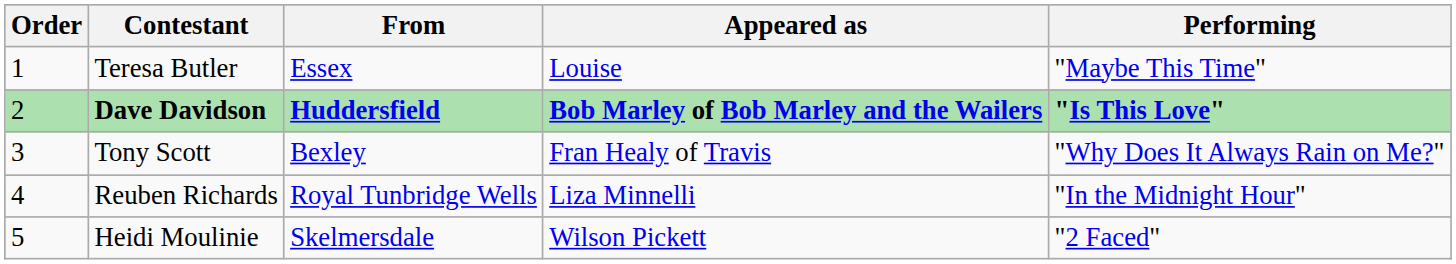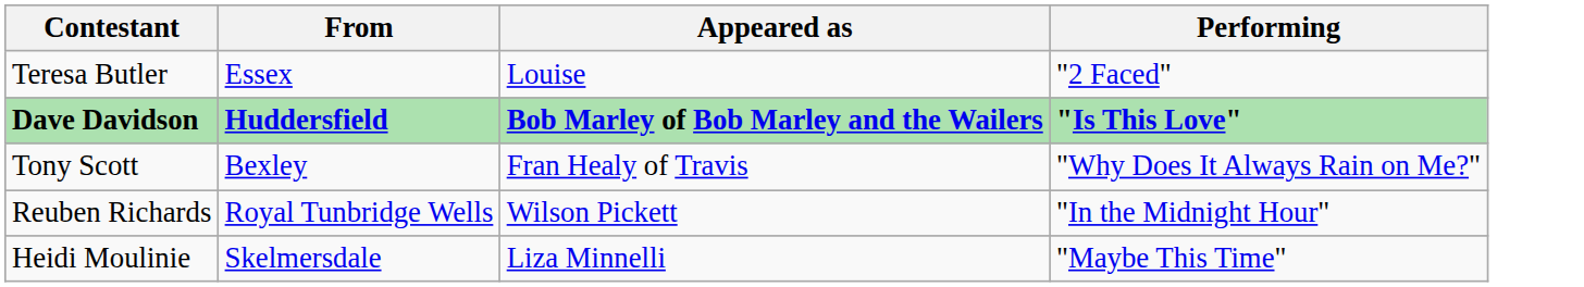 <table class="wikitable">
 <tr>
-<th>Order</th>
 <th>Contestant</th>
 <th>From</th>
 <th>Appeared as</th>
 <th>Performing</th>
 </tr>
 <tr>
-<td>1</td>
 <td>Teresa Butler</td>
 <td><a href='#'>Essex</a></td>
 <td><a href='#'>Louise</a></td>
-<td>"<a href='#'>Maybe This Time</a>"</td>
+<td>"<a href='#'>2 Faced</a>"</td>
 </tr>
 <tr style="background:#ACE1AF;">
-<td>2</td>
 <td><strong>Dave Davidson</strong></td>
 <td><strong><a href='#'>Huddersfield</a></strong></td>
 <td><strong><a href='#'>Bob Marley</a> of <a href='#'>Bob Marley and the Wailers</a></strong></td>
 <td><strong>"<a href='#'>Is This Love</a>"</strong></td>
 </tr>
 <tr>
-<td>3</td>
 <td>Tony Scott</td>
 <td><a href='#'>Bexley</a></td>
 <td><a href='#'>Fran Healy</a> of <a href='#'>Travis</a></td>
 <td>"<a href='#'>Why Does It Always Rain on Me?</a>"</td>
 </tr>
 <tr>
-<td>4</td>
 <td>Reuben Richards</td>
 <td><a href='#'>Royal Tunbridge Wells</a></td>
-<td><a href='#'>Liza Minnelli</a></td>
+<td><a href='#'>Wilson Pickett</a></td>
 <td>"<a href='#'>In the Midnight Hour</a>"</td>
 </tr>
 <tr>
-<td>5</td>
 <td>Heidi Moulinie</td>
 <td><a href='#'>Skelmersdale</a></td>
-<td><a href='#'>Wilson Pickett</a></td>
-<td>"<a href='#'>2 Faced</a>"</td>
+<td><a href='#'>Liza Minnelli</a></td>
+<td>"<a href='#'>Maybe This Time</a>"</td>
 </tr>
 </table>
